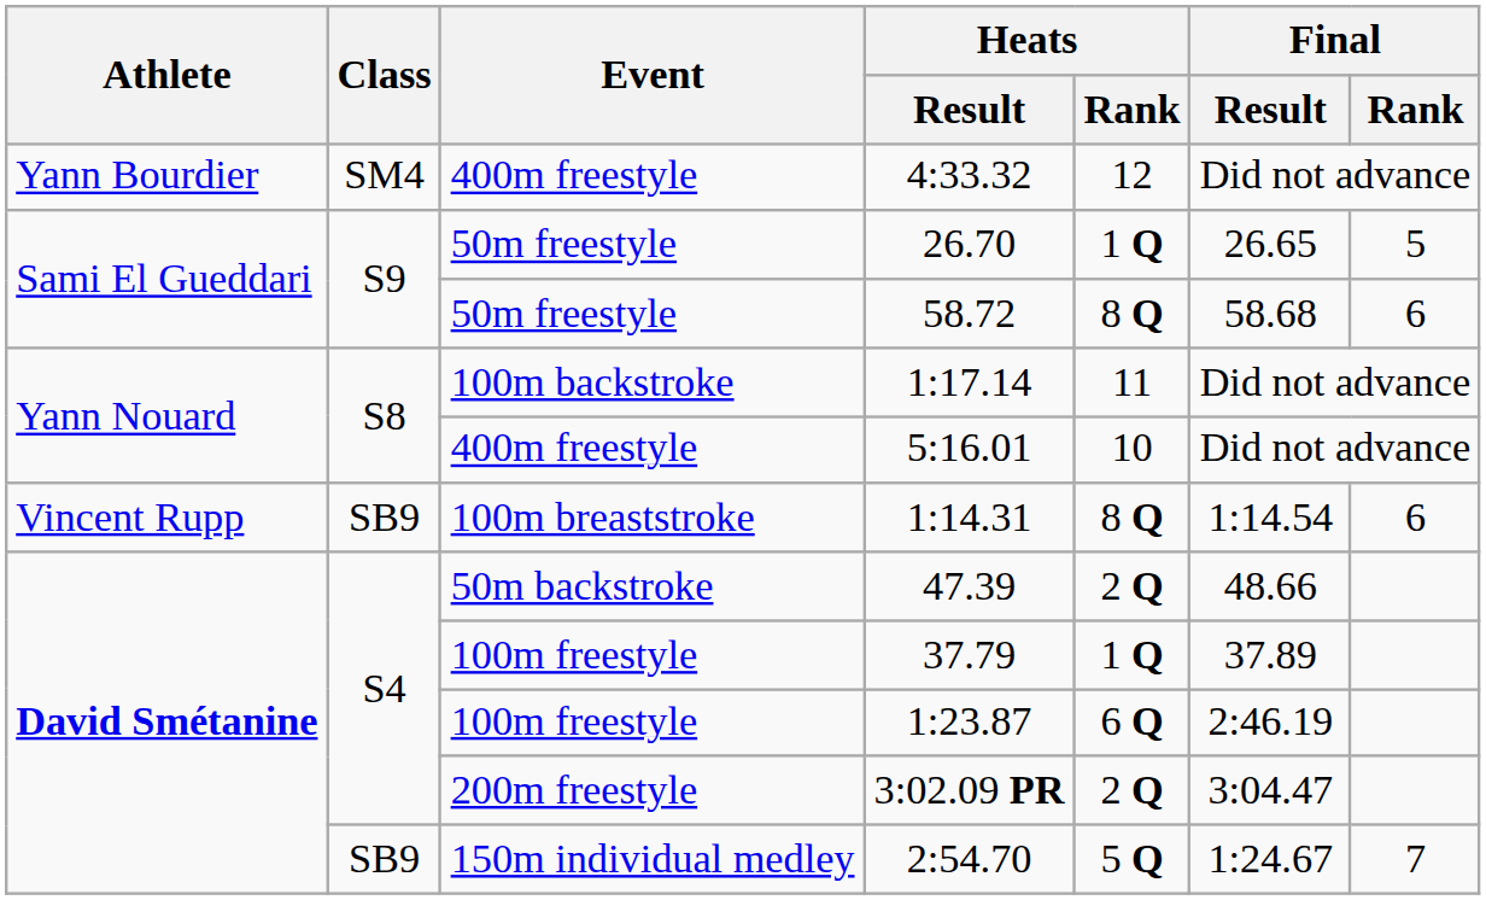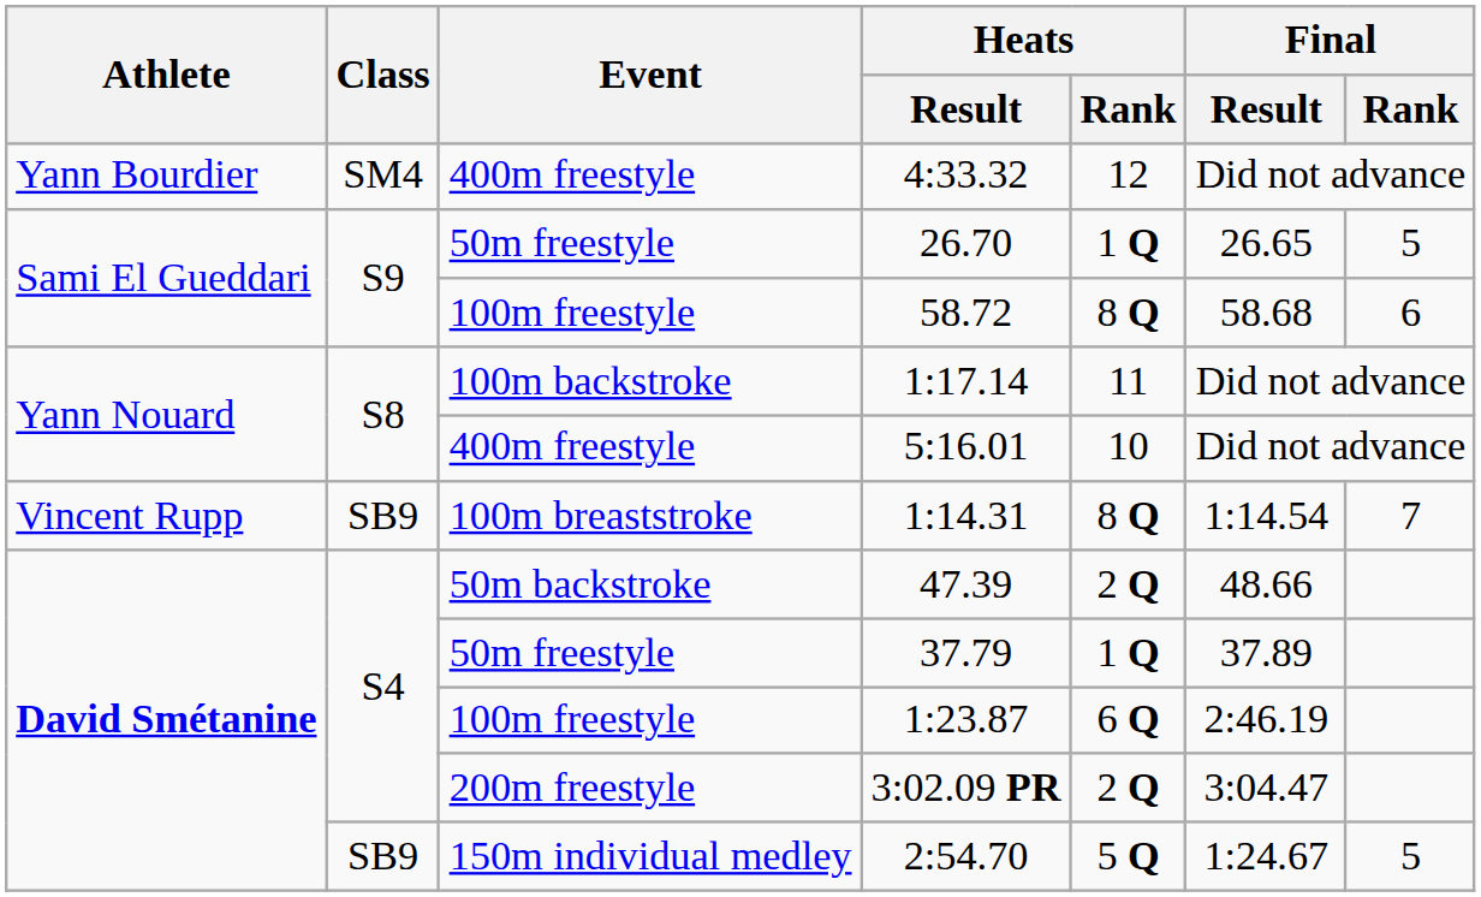 <table class=wikitable style="font-size:90%">
 <tr>
 <th rowspan="2">Athlete</th>
 <th rowspan="2">Class</th>
 <th rowspan="2">Event</th>
 <th colspan="2">Heats</th>
 <th colspan="2">Final</th>
 </tr>
 <tr>
 <th>Result</th>
 <th>Rank</th>
 <th>Result</th>
 <th>Rank</th>
 </tr>
 <tr>
 <td><a href='#'>Yann Bourdier</a></td>
 <td style="text-align:center;">SM4</td>
 <td><a href='#'>400m freestyle</a></td>
 <td style="text-align:center;">4:33.32</td>
 <td style="text-align:center;">12</td>
 <td style="text-align:center;" colspan="2">Did not advance</td>
 </tr>
 <tr>
 <td rowspan="2"><a href='#'>Sami El Gueddari</a></td>
 <td rowspan="2" style="text-align:center;">S9</td>
 <td><a href='#'>50m freestyle</a></td>
 <td style="text-align:center;">26.70</td>
 <td style="text-align:center;">1 <strong>Q</strong></td>
 <td style="text-align:center;">26.65</td>
 <td style="text-align:center;">5</td>
 </tr>
 <tr>
-<td><a href='#'>50m freestyle</a></td>
+<td><a href='#'>100m freestyle</a></td>
 <td style="text-align:center;">58.72</td>
 <td style="text-align:center;">8 <strong>Q</strong></td>
 <td style="text-align:center;">58.68</td>
 <td style="text-align:center;">6</td>
 </tr>
 <tr>
 <td rowspan="2"><a href='#'>Yann Nouard</a></td>
 <td rowspan="2" style="text-align:center;">S8</td>
 <td><a href='#'>100m backstroke</a></td>
 <td style="text-align:center;">1:17.14</td>
 <td style="text-align:center;">11</td>
 <td style="text-align:center;" colspan="2">Did not advance</td>
 </tr>
 <tr>
 <td><a href='#'>400m freestyle</a></td>
 <td style="text-align:center;">5:16.01</td>
 <td style="text-align:center;">10</td>
 <td style="text-align:center;" colspan="2">Did not advance</td>
 </tr>
 <tr>
 <td><a href='#'>Vincent Rupp</a></td>
 <td style="text-align:center;">SB9</td>
 <td><a href='#'>100m breaststroke</a></td>
 <td style="text-align:center;">1:14.31</td>
 <td style="text-align:center;">8 <strong>Q</strong></td>
 <td style="text-align:center;">1:14.54</td>
-<td style="text-align:center;">6</td>
+<td style="text-align:center;">7</td>
 </tr>
 <tr>
 <td rowspan="5"><strong><a href='#'>David Smétanine</a></strong></td>
 <td rowspan="4" style="text-align:center;">S4</td>
 <td><a href='#'>50m backstroke</a></td>
 <td style="text-align:center;">47.39</td>
 <td style="text-align:center;">2 <strong>Q</strong></td>
 <td style="text-align:center;">48.66</td>
 <td style="text-align:center;"></td>
 </tr>
 <tr>
-<td><a href='#'>100m freestyle</a></td>
+<td><a href='#'>50m freestyle</a></td>
 <td style="text-align:center;">37.79</td>
 <td style="text-align:center;">1 <strong>Q</strong></td>
 <td style="text-align:center;">37.89</td>
 <td style="text-align:center;"></td>
 </tr>
 <tr>
 <td><a href='#'>100m freestyle</a></td>
 <td style="text-align:center;">1:23.87</td>
 <td style="text-align:center;">6 <strong>Q</strong></td>
 <td style="text-align:center;">2:46.19</td>
 <td style="text-align:center;"></td>
 </tr>
 <tr>
 <td><a href='#'>200m freestyle</a></td>
 <td style="text-align:center;">3:02.09 <strong>PR</strong></td>
 <td style="text-align:center;">2 <strong>Q</strong></td>
 <td style="text-align:center;">3:04.47</td>
 <td style="text-align:center;"></td>
 </tr>
 <tr>
 <td style="text-align:center;">SB9</td>
 <td><a href='#'>150m individual medley</a></td>
 <td style="text-align:center;">2:54.70</td>
 <td style="text-align:center;">5 <strong>Q</strong></td>
 <td style="text-align:center;">1:24.67</td>
-<td style="text-align:center;">7</td>
+<td style="text-align:center;">5</td>
 </tr>
 </table>
